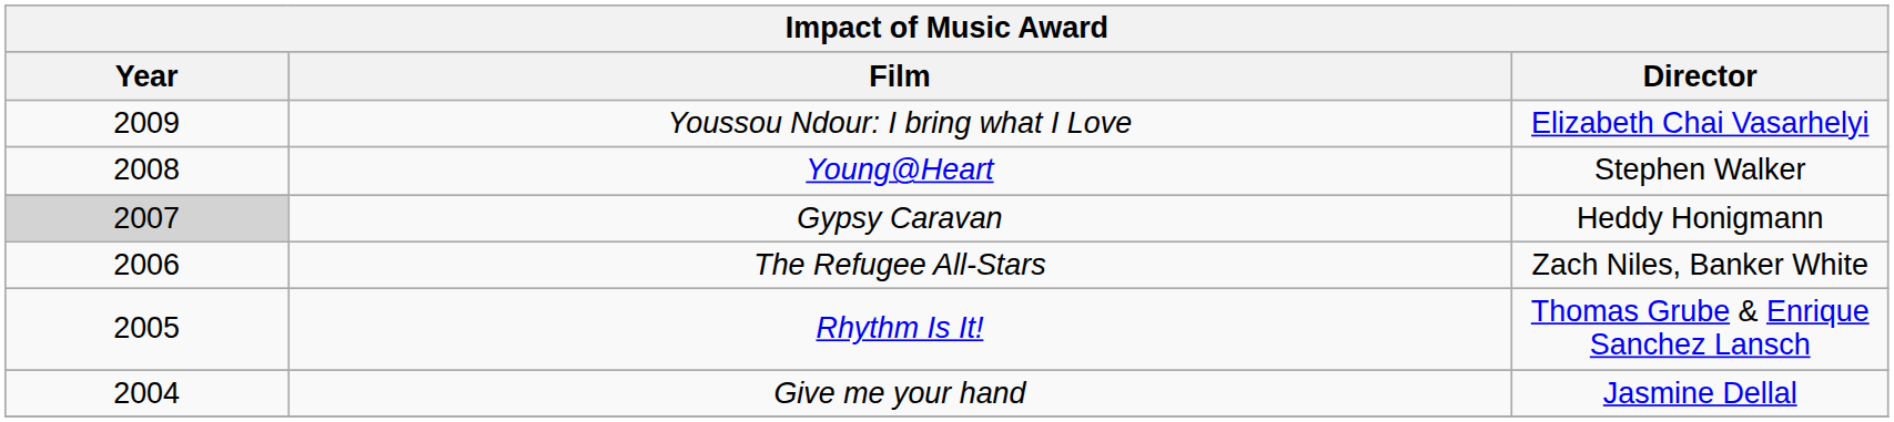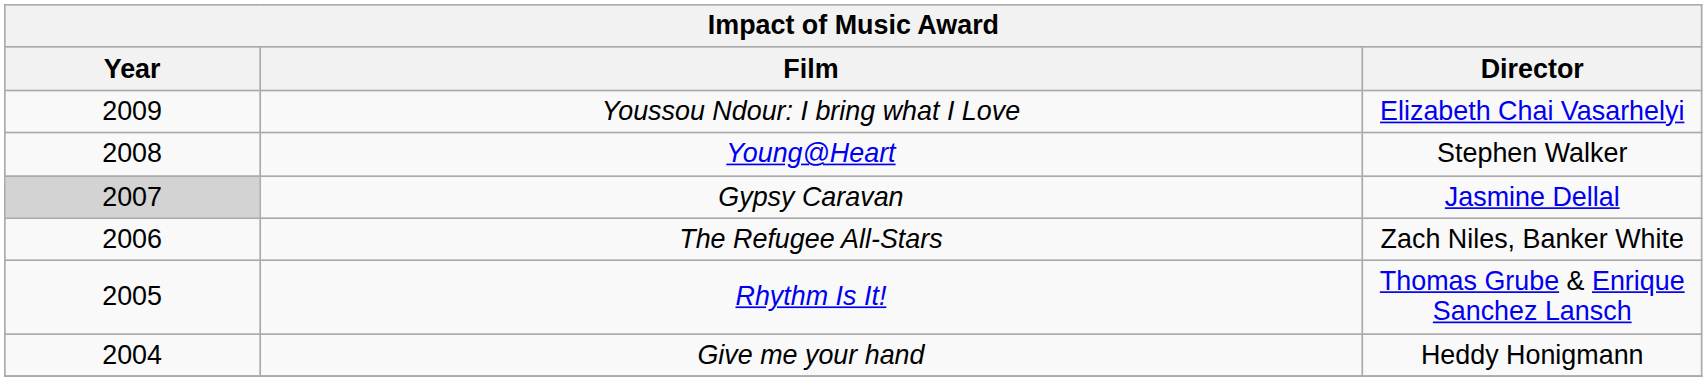 <table class="wikitable" width="80%">
 <tr>
 <th colspan="3" align="center">Impact of Music Award</th>
 </tr>
 <tr>
 <th width="15%">Year</th>
 <th width="65%">Film</th>
 <th width="20%">Director</th>
 </tr>
 <tr>
 <td align="center">2009</td>
 <td align="center"><em>Youssou Ndour: I bring what I Love</em></td>
 <td align="center"><a href='#'>Elizabeth Chai Vasarhelyi</a></td>
 </tr>
 <tr>
 <td align="center">2008</td>
 <td align="center"><a href='#'><em>Young@Heart</em></a></td>
 <td align="center">Stephen Walker</td>
 </tr>
 <tr>
 <td align="center" style="background: lightgrey;">2007</td>
 <td align="center"><em>Gypsy Caravan</em></td>
-<td align="center">Heddy Honigmann</td>
+<td align="center"><a href='#'>Jasmine Dellal</a></td>
 </tr>
 <tr>
 <td align="center">2006</td>
 <td align="center"><em>The Refugee All-Stars</em></td>
 <td align="center">Zach Niles, Banker White</td>
 </tr>
 <tr>
 <td align="center">2005</td>
 <td align="center"><em><a href='#'>Rhythm Is It!</a></em></td>
 <td align="center"><a href='#'>Thomas Grube</a> & <a href='#'>Enrique Sanchez Lansch</a></td>
 </tr>
 <tr>
 <td align="center">2004</td>
 <td align="center"><em>Give me your hand</em></td>
-<td align="center"><a href='#'>Jasmine Dellal</a></td>
+<td align="center">Heddy Honigmann</td>
 </tr>
 <tr>
 </tr>
 </table>
